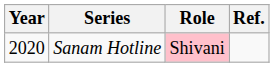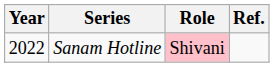 <table class="wikitable">
 <tr>
 <th>Year</th>
 <th>Series</th>
 <th>Role</th>
 <th>Ref.</th>
 </tr>
 <tr>
-<td>2020</td>
+<td>2022</td>
 <td><em>Sanam Hotline</em></td>
 <td style="background: pink;">Shivani</td>
 <td></td>
 </tr>
 </table>
